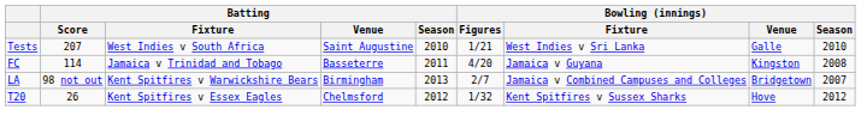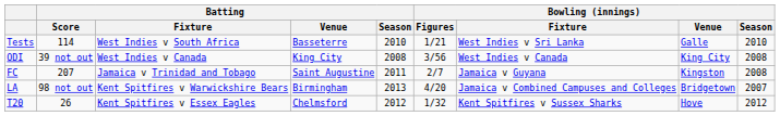 <table class=wikitable style="font-size:90%">
 <tr>
 <th rowspan="1"></th>
 <th colspan="4" rowspan="1">Batting</th>
 <th colspan="4" rowspan="1">Bowling (innings)</th>
 </tr>
 <tr>
 <th></th>
 <th>Score</th>
 <th>Fixture</th>
 <th>Venue</th>
 <th>Season</th>
 <th>Figures</th>
 <th>Fixture</th>
 <th>Venue</th>
 <th>Season</th>
 </tr>
 <tr>
 <td><a href='#'>Tests</a></td>
-<td align="center">207</td>
+<td align="center">114</td>
 <td><a href='#'>West Indies</a> v <a href='#'>South Africa</a></td>
-<td><a href='#'>Saint Augustine</a></td>
+<td><a href='#'>Basseterre</a></td>
 <td align="center">2010</td>
 <td align="center">1/21</td>
 <td><a href='#'>West Indies</a> v <a href='#'>Sri Lanka</a></td>
 <td><a href='#'>Galle</a></td>
 <td align="center">2010</td>
 </tr>
 <tr>
+<td><a href='#'>ODI</a></td>
+<td align="center">39 <a href='#'>not out</a></td>
+<td><a href='#'>West Indies</a> v <a href='#'>Canada</a></td>
+<td><a href='#'>King City</a></td>
+<td align="center">2008</td>
+<td align="center">3/56</td>
+<td><a href='#'>West Indies</a> v <a href='#'>Canada</a></td>
+<td><a href='#'>King City</a></td>
+<td align="center">2008</td>
+</tr>
+<tr>
 <td><a href='#'>FC</a></td>
-<td align="center">114</td>
+<td align="center">207</td>
 <td><a href='#'>Jamaica</a> v <a href='#'>Trinidad and Tobago</a></td>
-<td><a href='#'>Basseterre</a></td>
+<td><a href='#'>Saint Augustine</a></td>
 <td align="center">2011</td>
-<td align="center">4/20</td>
+<td align="center">2/7</td>
 <td><a href='#'>Jamaica</a> v <a href='#'>Guyana</a></td>
 <td><a href='#'>Kingston</a></td>
 <td align="center">2008</td>
 </tr>
 <tr>
 <td><a href='#'>LA</a></td>
 <td align="center">98 <a href='#'>not out</a></td>
 <td><a href='#'>Kent Spitfires</a> v <a href='#'>Warwickshire Bears</a></td>
 <td><a href='#'>Birmingham</a></td>
 <td align="center">2013</td>
-<td align="center">2/7</td>
+<td align="center">4/20</td>
 <td><a href='#'>Jamaica</a> v <a href='#'>Combined Campuses and Colleges</a></td>
 <td><a href='#'>Bridgetown</a></td>
 <td align="center">2007</td>
 </tr>
 <tr>
 <td><a href='#'>T20</a></td>
 <td align="center">26</td>
 <td><a href='#'>Kent Spitfires</a> v <a href='#'>Essex Eagles</a></td>
 <td><a href='#'>Chelmsford</a></td>
 <td align="center">2012</td>
 <td align="center">1/32</td>
 <td><a href='#'>Kent Spitfires</a> v <a href='#'>Sussex Sharks</a></td>
 <td><a href='#'>Hove</a></td>
 <td align="center">2012</td>
 </tr>
 </table>
